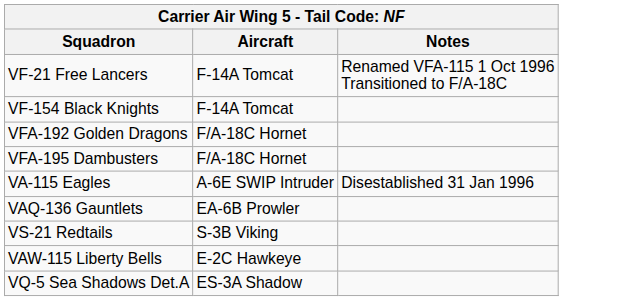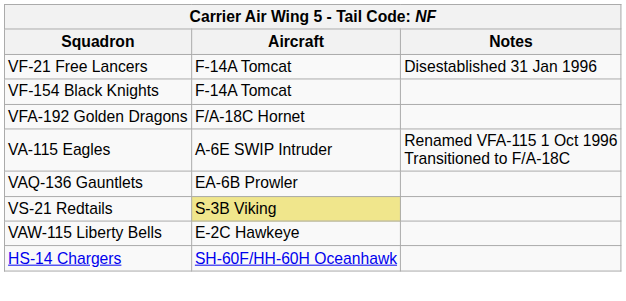 <table class="wikitable">
 <tr>
 <th colspan="3">Carrier Air Wing 5 - Tail Code: <em>NF</em></th>
 </tr>
 <tr>
 <th>Squadron</th>
 <th>Aircraft</th>
 <th>Notes</th>
 </tr>
 <tr>
 <td>VF-21 Free Lancers</td>
 <td>F-14A Tomcat</td>
-<td>Renamed VFA-115 1 Oct 1996<br>Transitioned to F/A-18C</td>
+<td>Disestablished 31 Jan 1996</td>
 </tr>
 <tr>
 <td>VF-154 Black Knights</td>
 <td>F-14A Tomcat</td>
 <td></td>
 </tr>
 <tr>
 <td>VFA-192 Golden Dragons</td>
 <td>F/A-18C Hornet</td>
 <td></td>
 </tr>
 <tr>
-<td>VFA-195 Dambusters</td>
-<td>F/A-18C Hornet</td>
-<td></td>
-</tr>
-<tr>
 <td>VA-115 Eagles</td>
 <td>A-6E SWIP Intruder</td>
-<td>Disestablished 31 Jan 1996</td>
+<td>Renamed VFA-115 1 Oct 1996<br>Transitioned to F/A-18C</td>
 </tr>
 <tr>
 <td>VAQ-136 Gauntlets</td>
 <td>EA-6B Prowler</td>
 <td></td>
 </tr>
 <tr>
 <td>VS-21 Redtails</td>
-<td>S-3B Viking</td>
+<td style="background: khaki;">S-3B Viking</td>
 <td></td>
 </tr>
 <tr>
 <td>VAW-115 Liberty Bells</td>
 <td>E-2C Hawkeye</td>
 <td></td>
 </tr>
 <tr>
-<td>VQ-5 Sea Shadows Det.A</td>
-<td>ES-3A Shadow</td>
+<td><a href='#'>HS-14 Chargers</a></td>
+<td><a href='#'>SH-60F/HH-60H Oceanhawk</a></td>
 <td></td>
 </tr>
 </table>
